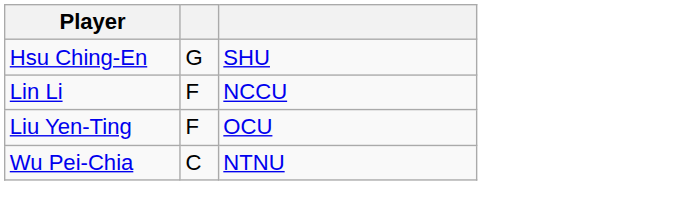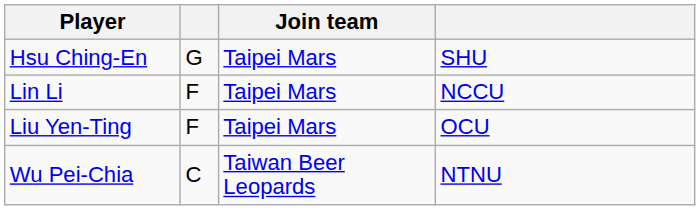 <table class="wikitable sortable sortable">
 <tr>
 <th style="width:120px;">Player</th>
 <th style="width:20px;"></th>
+<th style="width:150px;">Join team</th>
 <th style="width:180px;"></th>
 </tr>
 <tr>
 <td><a href='#'>Hsu Ching-En</a></td>
 <td>G</td>
+<td><a href='#'>Taipei Mars</a></td>
 <td><a href='#'>SHU</a> </td>
 </tr>
 <tr>
 <td><a href='#'>Lin Li</a></td>
 <td>F</td>
+<td><a href='#'>Taipei Mars</a></td>
 <td><a href='#'>NCCU</a> </td>
 </tr>
 <tr>
 <td><a href='#'>Liu Yen-Ting</a></td>
 <td>F</td>
+<td><a href='#'>Taipei Mars</a></td>
 <td><a href='#'>OCU</a> </td>
 </tr>
 <tr>
 <td><a href='#'>Wu Pei-Chia</a></td>
 <td>C</td>
+<td><a href='#'>Taiwan Beer Leopards</a></td>
 <td><a href='#'>NTNU</a> </td>
 </tr>
 </table>
